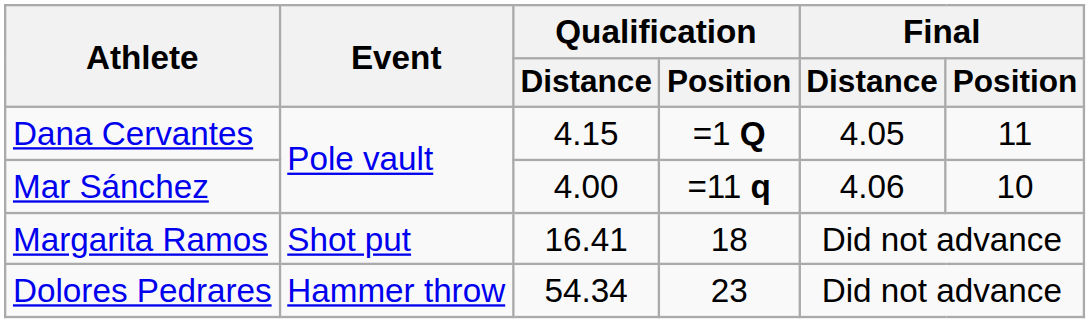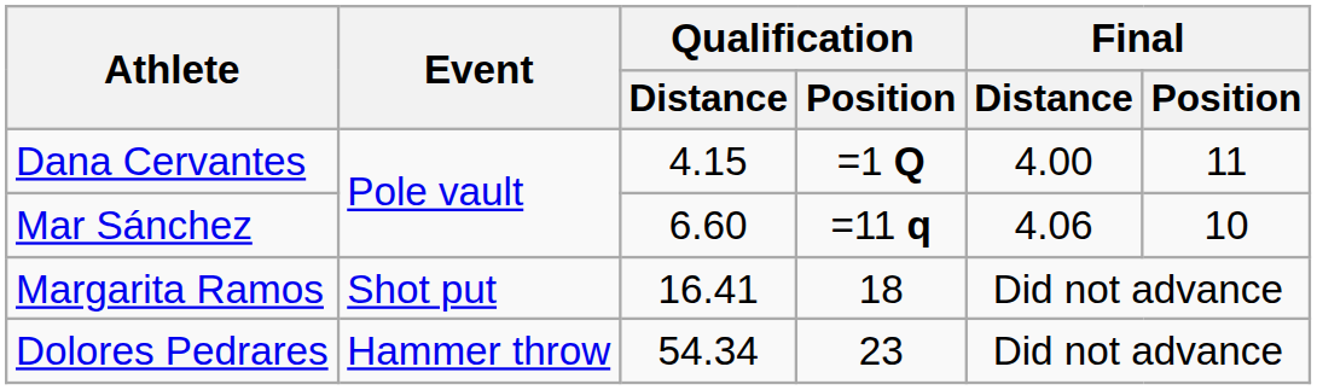 <table class=wikitable style="font-size:90%">
 <tr>
 <th rowspan="2">Athlete</th>
 <th rowspan="2">Event</th>
 <th colspan="2">Qualification</th>
 <th colspan="2">Final</th>
 </tr>
 <tr style="font-size:95%">
 <th>Distance</th>
 <th>Position</th>
 <th>Distance</th>
 <th>Position</th>
 </tr>
 <tr align=center>
 <td align=left><a href='#'>Dana Cervantes</a></td>
 <td align=left rowspan=2><a href='#'>Pole vault</a></td>
 <td>4.15 <strong></strong></td>
 <td>=1 <strong>Q</strong></td>
-<td>4.05</td>
+<td>4.00</td>
 <td>11</td>
 </tr>
 <tr align=center>
 <td align=left><a href='#'>Mar Sánchez</a></td>
-<td>4.00</td>
+<td>6.60</td>
 <td>=11 <strong>q</strong></td>
 <td>4.06</td>
 <td>10</td>
 </tr>
 <tr align=center>
 <td align=left><a href='#'>Margarita Ramos</a></td>
 <td align=left><a href='#'>Shot put</a></td>
 <td>16.41</td>
 <td>18</td>
 <td colspan=2>Did not advance</td>
 </tr>
 <tr align=center>
 <td align=left><a href='#'>Dolores Pedrares</a></td>
 <td align=left><a href='#'>Hammer throw</a></td>
 <td>54.34</td>
 <td>23</td>
 <td colspan=2>Did not advance</td>
 </tr>
 </table>
